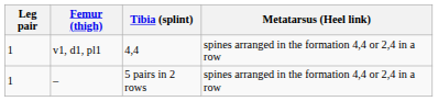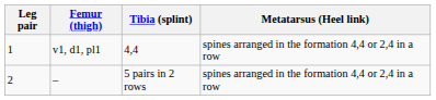 <table class="wikitable">
 <tr>
 <th>Leg pair</th>
 <th><a href='#'>Femur (thigh)</a></th>
 <th><a href='#'>Tibia</a> (splint)</th>
 <th>Metatarsus (Heel link)</th>
 </tr>
 <tr>
 <td>1</td>
 <td>v1, d1, pl1</td>
 <td>4,4</td>
 <td>spines arranged in the formation 4,4 or 2,4 in a row</td>
 </tr>
 <tr>
-<td>1</td>
+<td>2</td>
 <td>–</td>
 <td>5 pairs in 2 rows</td>
 <td>spines arranged in the formation 4,4 or 2,4 in a row</td>
 </tr>
 </table>
